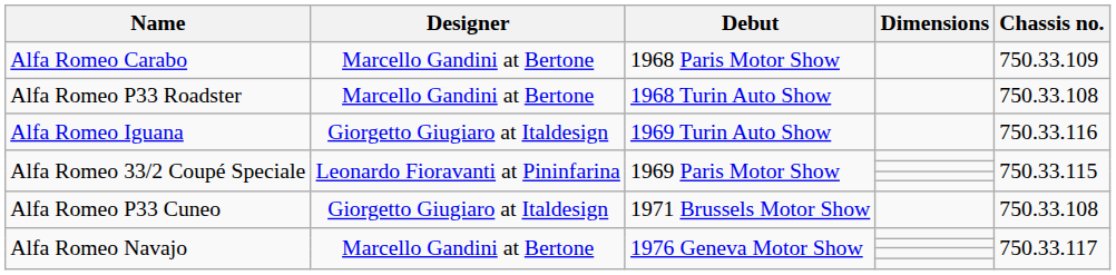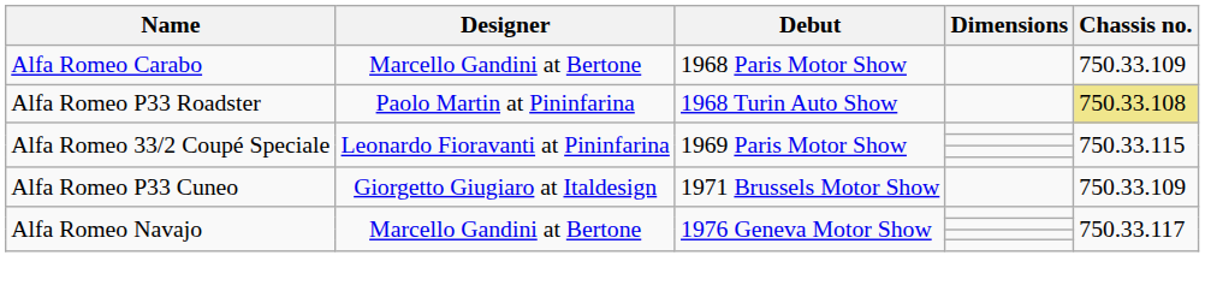 <table class="wikitable" style="font-size:90%;">
 <tr>
 <th>Name</th>
 <th>Designer</th>
 <th>Debut</th>
 <th>Dimensions</th>
 <th>Chassis no.</th>
 </tr>
 <tr>
 <td><a href='#'>Alfa Romeo Carabo</a></td>
 <td style="text-align:center;"><a href='#'>Marcello Gandini</a> at <a href='#'>Bertone</a></td>
 <td>1968 <a href='#'>Paris Motor Show</a></td>
 <td></td>
 <td>750.33.109</td>
 </tr>
 <tr>
 <td>Alfa Romeo P33 Roadster</td>
-<td style="text-align:center;"><a href='#'>Marcello Gandini</a> at <a href='#'>Bertone</a></td>
+<td style="text-align:center;"><a href='#'>Paolo Martin</a> at <a href='#'>Pininfarina</a></td>
 <td><a href='#'>1968 Turin Auto Show</a></td>
 <td></td>
-<td>750.33.108</td>
-</tr>
-<tr>
-<td><a href='#'>Alfa Romeo Iguana</a></td>
-<td style="text-align:center;"><a href='#'>Giorgetto Giugiaro</a> at <a href='#'>Italdesign</a></td>
-<td><a href='#'>1969 Turin Auto Show</a></td>
-<td></td>
-<td>750.33.116</td>
+<td style="background: khaki;">750.33.108</td>
 </tr>
 <tr>
 <td rowspan=4>Alfa Romeo 33/2 Coupé Speciale</td>
 <td rowspan=4 style="text-align:center;"><a href='#'>Leonardo Fioravanti</a> at <a href='#'>Pininfarina</a></td>
 <td rowspan=4>1969 <a href='#'>Paris Motor Show</a></td>
 <td></td>
 <td rowspan=4>750.33.115</td>
 </tr>
 <tr>
 <td></td>
 </tr>
 <tr>
 <td></td>
 </tr>
 <tr>
 <td></td>
 </tr>
 <tr>
 <td>Alfa Romeo P33 Cuneo</td>
 <td style="text-align:center;"><a href='#'>Giorgetto Giugiaro</a> at <a href='#'>Italdesign</a></td>
 <td>1971 <a href='#'>Brussels Motor Show</a></td>
 <td></td>
-<td>750.33.108</td>
+<td>750.33.109</td>
 </tr>
 <tr>
 <td rowspan=4>Alfa Romeo Navajo</td>
 <td rowspan=4 style="text-align:center;"><a href='#'>Marcello Gandini</a> at <a href='#'>Bertone</a></td>
 <td rowspan=4><a href='#'>1976 Geneva Motor Show</a></td>
 <td></td>
 <td rowspan=4>750.33.117</td>
 </tr>
 <tr>
 <td></td>
 </tr>
 <tr>
 <td></td>
 </tr>
 <tr>
 <td></td>
 </tr>
 </table>
